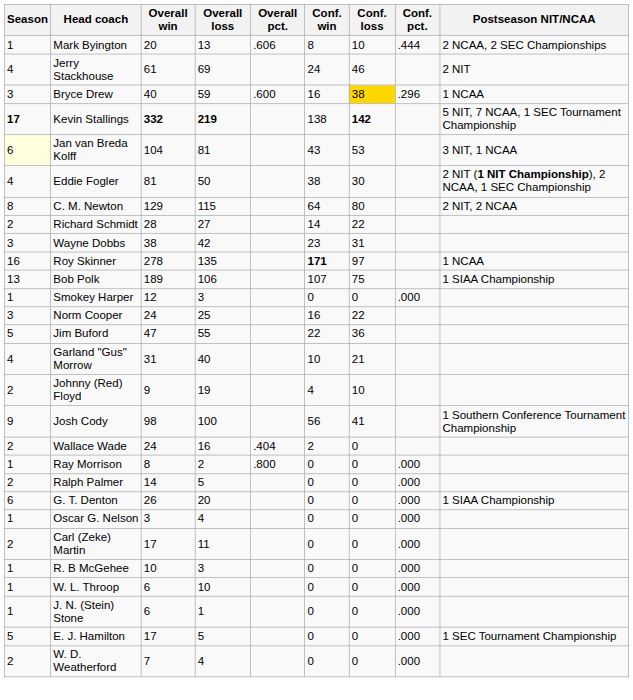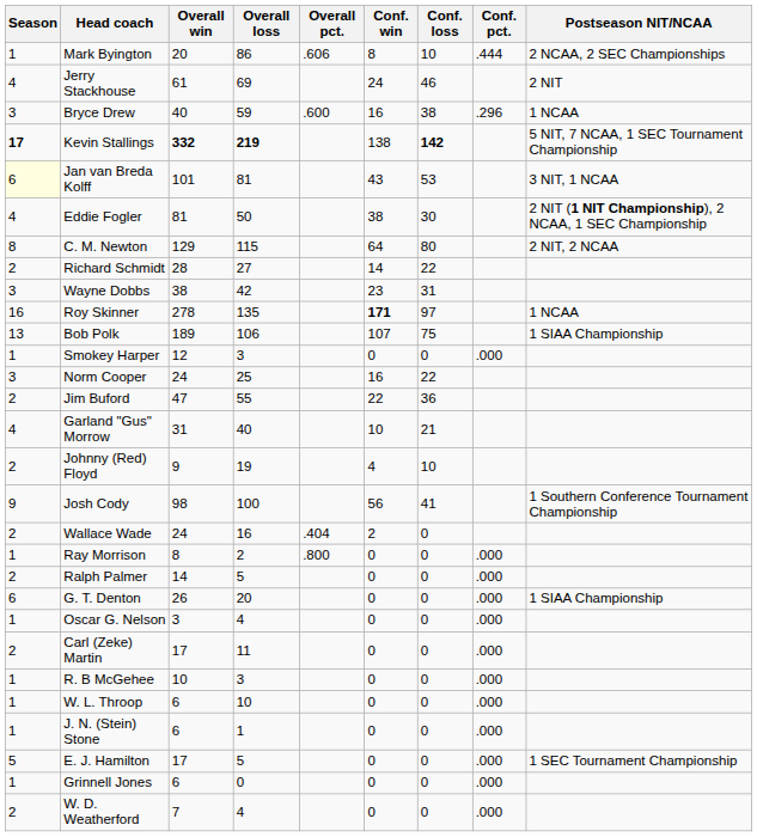 <table class="wikitable sortable">
 <tr>
 <th>Season</th>
 <th>Head coach</th>
 <th>Overall win</th>
 <th>Overall loss</th>
 <th>Overall pct.</th>
 <th>Conf. win</th>
 <th>Conf. loss</th>
 <th>Conf. pct.</th>
 <th>Postseason NIT/NCAA</th>
 </tr>
 <tr>
 <td>1</td>
 <td>Mark Byington</td>
 <td>20</td>
-<td>13</td>
+<td>86</td>
 <td>.606</td>
 <td>8</td>
 <td>10</td>
 <td>.444</td>
 <td>2 NCAA, 2 SEC Championships</td>
 </tr>
 <tr>
 <td>4</td>
 <td>Jerry Stackhouse</td>
 <td>61</td>
 <td>69</td>
 <td></td>
 <td>24</td>
 <td>46</td>
 <td></td>
 <td>2 NIT</td>
 </tr>
 <tr>
 <td>3</td>
 <td>Bryce Drew</td>
 <td>40</td>
 <td>59</td>
 <td>.600</td>
 <td>16</td>
-<td style="background: gold;">38</td>
+<td>38</td>
 <td>.296</td>
 <td>1 NCAA</td>
 </tr>
 <tr>
 <td><strong>17</strong></td>
 <td>Kevin Stallings</td>
 <td><strong>332</strong></td>
 <td><strong>219</strong></td>
 <td></td>
 <td>138</td>
 <td><strong>142</strong></td>
 <td></td>
 <td>5 NIT, 7 NCAA, 1 SEC Tournament Championship</td>
 </tr>
 <tr>
 <td style="background: lightyellow;">6</td>
 <td>Jan van Breda Kolff</td>
-<td>104</td>
+<td>101</td>
 <td>81</td>
 <td></td>
 <td>43</td>
 <td>53</td>
 <td></td>
 <td>3 NIT, 1 NCAA</td>
 </tr>
 <tr>
 <td>4</td>
 <td>Eddie Fogler</td>
 <td>81</td>
 <td>50</td>
 <td></td>
 <td>38</td>
 <td>30</td>
 <td></td>
 <td>2 NIT (<strong>1 NIT Championship</strong>), 2 NCAA, 1 SEC Championship</td>
 </tr>
 <tr>
 <td>8</td>
 <td>C. M. Newton</td>
 <td>129</td>
 <td>115</td>
 <td></td>
 <td>64</td>
 <td>80</td>
 <td></td>
 <td>2 NIT, 2 NCAA</td>
 </tr>
 <tr>
 <td>2</td>
 <td>Richard Schmidt</td>
 <td>28</td>
 <td>27</td>
 <td></td>
 <td>14</td>
 <td>22</td>
 <td></td>
 <td></td>
 </tr>
 <tr>
 <td>3</td>
 <td>Wayne Dobbs</td>
 <td>38</td>
 <td>42</td>
 <td></td>
 <td>23</td>
 <td>31</td>
 <td></td>
 <td></td>
 </tr>
 <tr>
 <td>16</td>
 <td>Roy Skinner</td>
 <td>278</td>
 <td>135</td>
 <td><strong></strong></td>
 <td><strong>171</strong></td>
 <td>97</td>
 <td><strong></strong></td>
 <td>1 NCAA</td>
 </tr>
 <tr>
 <td>13</td>
 <td>Bob Polk</td>
 <td>189</td>
 <td>106</td>
 <td></td>
 <td>107</td>
 <td>75</td>
 <td></td>
 <td>1 SIAA Championship</td>
 </tr>
 <tr>
 <td>1</td>
 <td>Smokey Harper</td>
 <td>12</td>
 <td>3</td>
 <td></td>
 <td>0</td>
 <td>0</td>
 <td>.000</td>
 <td></td>
 </tr>
 <tr>
 <td>3</td>
 <td>Norm Cooper</td>
 <td>24</td>
 <td>25</td>
 <td></td>
 <td>16</td>
 <td>22</td>
 <td></td>
 <td></td>
 </tr>
 <tr>
-<td>5</td>
+<td>2</td>
 <td>Jim Buford</td>
 <td>47</td>
 <td>55</td>
 <td></td>
 <td>22</td>
 <td>36</td>
 <td></td>
 <td></td>
 </tr>
 <tr>
 <td>4</td>
 <td>Garland "Gus" Morrow</td>
 <td>31</td>
 <td>40</td>
 <td></td>
 <td>10</td>
 <td>21</td>
 <td></td>
 <td></td>
 </tr>
 <tr>
 <td>2</td>
 <td>Johnny (Red) Floyd</td>
 <td>9</td>
 <td>19</td>
 <td></td>
 <td>4</td>
 <td>10</td>
 <td></td>
 <td></td>
 </tr>
 <tr>
 <td>9</td>
 <td>Josh Cody</td>
 <td>98</td>
 <td>100</td>
 <td></td>
 <td>56</td>
 <td>41</td>
 <td></td>
 <td>1 Southern Conference Tournament Championship</td>
 </tr>
 <tr>
 <td>2</td>
 <td>Wallace Wade</td>
 <td>24</td>
 <td>16</td>
 <td>.404</td>
 <td>2</td>
 <td>0</td>
 <td></td>
 <td></td>
 </tr>
 <tr>
 <td>1</td>
 <td>Ray Morrison</td>
 <td>8</td>
 <td>2</td>
 <td>.800</td>
 <td>0</td>
 <td>0</td>
 <td>.000</td>
 <td></td>
 </tr>
 <tr>
 <td>2</td>
 <td>Ralph Palmer</td>
 <td>14</td>
 <td>5</td>
 <td></td>
 <td>0</td>
 <td>0</td>
 <td>.000</td>
 <td></td>
 </tr>
 <tr>
 <td>6</td>
 <td>G. T. Denton</td>
 <td>26</td>
 <td>20</td>
 <td></td>
 <td>0</td>
 <td>0</td>
 <td>.000</td>
 <td>1 SIAA Championship</td>
 </tr>
 <tr>
 <td>1</td>
 <td>Oscar G. Nelson</td>
 <td>3</td>
 <td>4</td>
 <td></td>
 <td>0</td>
 <td>0</td>
 <td>.000</td>
 <td></td>
 </tr>
 <tr>
 <td>2</td>
 <td>Carl (Zeke) Martin</td>
 <td>17</td>
 <td>11</td>
 <td></td>
 <td>0</td>
 <td>0</td>
 <td>.000</td>
 <td></td>
 </tr>
 <tr>
 <td>1</td>
 <td>R. B McGehee</td>
 <td>10</td>
 <td>3</td>
 <td></td>
 <td>0</td>
 <td>0</td>
 <td>.000</td>
 <td></td>
 </tr>
 <tr>
 <td>1</td>
 <td>W. L. Throop</td>
 <td>6</td>
 <td>10</td>
 <td></td>
 <td>0</td>
 <td>0</td>
 <td>.000</td>
 <td></td>
 </tr>
 <tr>
 <td>1</td>
 <td>J. N. (Stein) Stone</td>
 <td>6</td>
 <td>1</td>
 <td></td>
 <td>0</td>
 <td>0</td>
 <td>.000</td>
 <td></td>
 </tr>
 <tr>
 <td>5</td>
 <td>E. J. Hamilton</td>
 <td>17</td>
 <td>5</td>
 <td></td>
 <td>0</td>
 <td>0</td>
 <td>.000</td>
 <td>1 SEC Tournament Championship</td>
 </tr>
 <tr>
+<td>1</td>
+<td>Grinnell Jones</td>
+<td>6</td>
+<td>0</td>
+<td></td>
+<td>0</td>
+<td>0</td>
+<td>.000</td>
+<td></td>
+</tr>
+<tr>
 <td>2</td>
 <td>W. D. Weatherford</td>
 <td>7</td>
 <td>4</td>
 <td></td>
 <td>0</td>
 <td>0</td>
 <td>.000</td>
 <td></td>
 </tr>
 </table>
